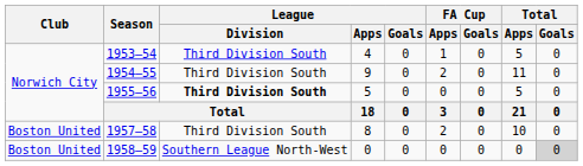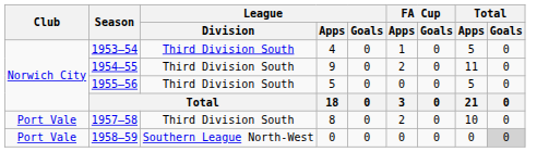 <table class="wikitable" style="text-align: center;">
 <tr>
 <th rowspan="2">Club</th>
 <th rowspan="2">Season</th>
 <th colspan="3">League</th>
 <th colspan="2">FA Cup</th>
 <th colspan="2">Total</th>
 </tr>
 <tr>
 <th>Division</th>
 <th>Apps</th>
 <th>Goals</th>
 <th>Apps</th>
 <th>Goals</th>
 <th>Apps</th>
 <th>Goals</th>
 </tr>
 <tr>
 <td rowspan="4"><a href='#'>Norwich City</a></td>
 <td><a href='#'>1953–54</a></td>
 <td><a href='#'>Third Division South</a></td>
 <td>4</td>
 <td>0</td>
 <td>1</td>
 <td>0</td>
 <td>5</td>
 <td>0</td>
 </tr>
 <tr>
 <td><a href='#'>1954–55</a></td>
 <td>Third Division South</td>
 <td>9</td>
 <td>0</td>
 <td>2</td>
 <td>0</td>
 <td>11</td>
 <td>0</td>
 </tr>
 <tr>
 <td><a href='#'>1955–56</a></td>
-<td><strong>Third Division South</strong></td>
+<td>Third Division South</td>
 <td>5</td>
 <td>0</td>
 <td>0</td>
 <td>0</td>
 <td>5</td>
 <td>0</td>
 </tr>
 <tr>
 <th colspan="2">Total</th>
 <th>18</th>
 <th>0</th>
 <th>3</th>
 <th>0</th>
 <th>21</th>
 <th>0</th>
 </tr>
 <tr>
-<td><a href='#'>Boston United</a></td>
+<td><a href='#'>Port Vale</a></td>
 <td><a href='#'>1957–58</a></td>
 <td>Third Division South</td>
 <td>8</td>
 <td>0</td>
 <td>2</td>
 <td>0</td>
 <td>10</td>
 <td>0</td>
 </tr>
 <tr>
-<td><a href='#'>Boston United</a></td>
+<td><a href='#'>Port Vale</a></td>
 <td><a href='#'>1958–59</a></td>
 <td><a href='#'>Southern League</a> North-West</td>
 <td>0</td>
 <td>0</td>
 <td>0</td>
 <td>0</td>
 <td>0</td>
 <td style="background: lightgrey;">0</td>
 </tr>
 </table>
